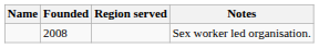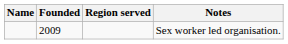 <table class="wikitable sortable">
 <tr>
 <th>Name</th>
 <th>Founded</th>
 <th>Region served</th>
 <th>Notes</th>
 </tr>
 <tr>
 <td></td>
-<td>2008</td>
+<td>2009</td>
 <td></td>
 <td>Sex worker led organisation.</td>
 </tr>
 </table>
